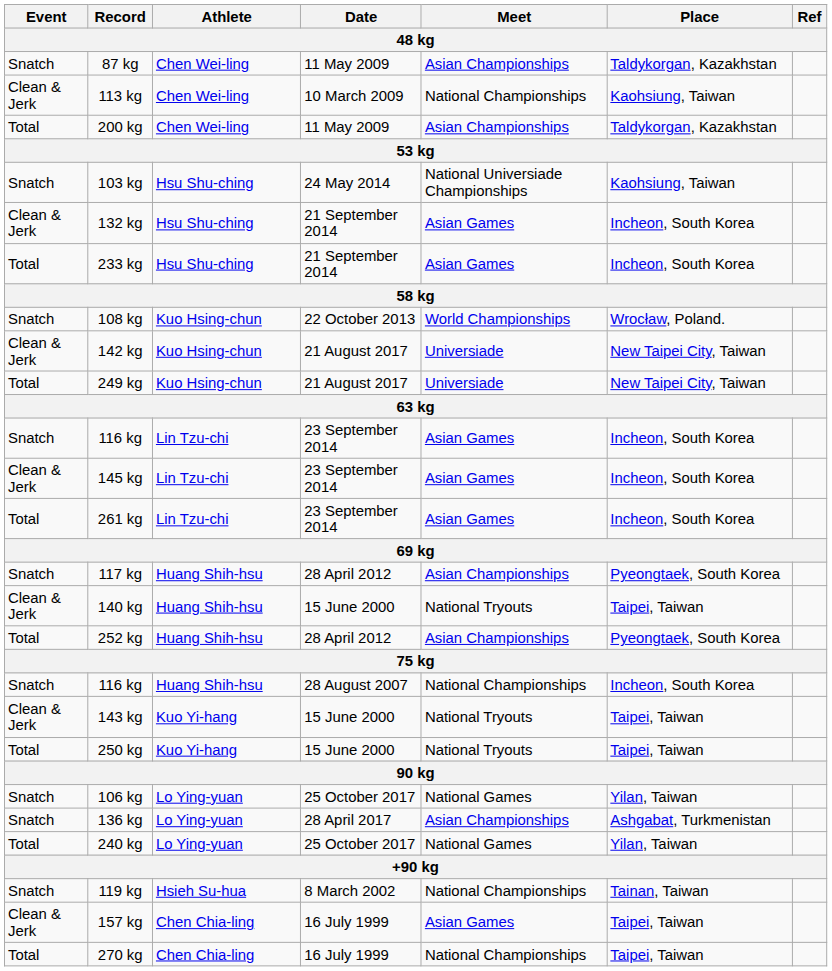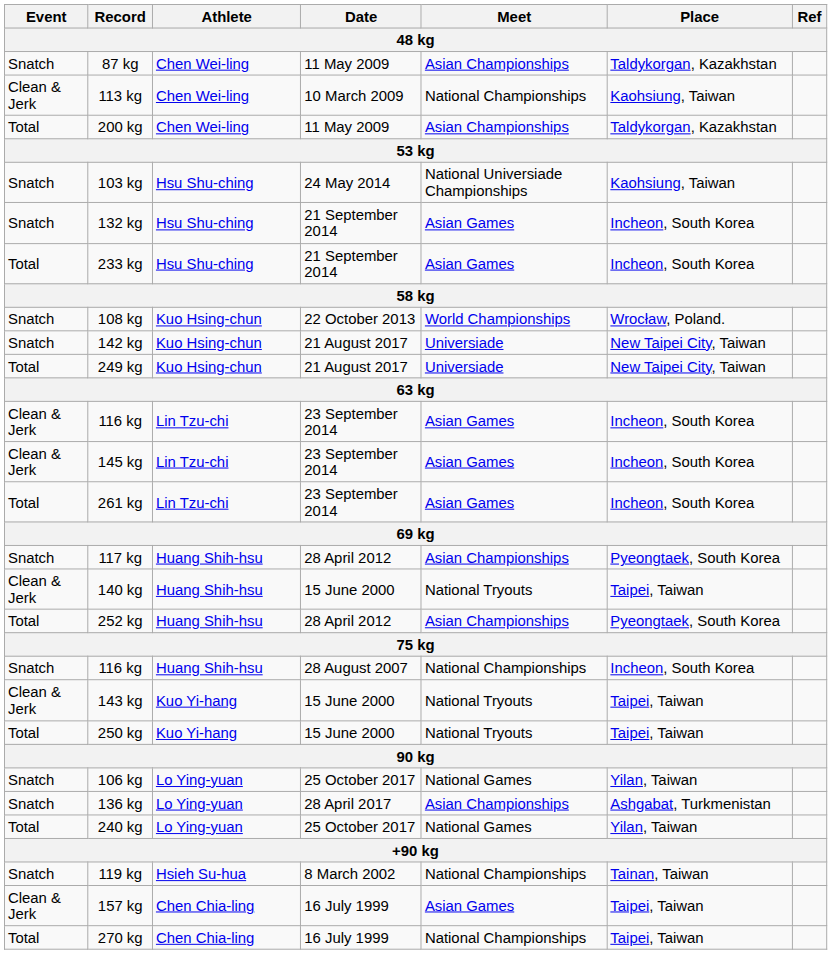 <table class="wikitable" style="font-size:95%; width: 95%;">
 <tr>
 <th width=9%>Event</th>
 <th width=6%>Record</th>
 <th width=16%>Athlete</th>
 <th width=13%>Date</th>
 <th width=20%>Meet</th>
 <th width=20%>Place</th>
 <th width=3%>Ref</th>
 </tr>
 <tr bgcolor="#DDDDDD">
 <th colspan="7">48 kg</th>
 </tr>
 <tr>
 <td>Snatch</td>
 <td align=center>87 kg</td>
 <td><a href='#'>Chen Wei-ling</a></td>
 <td>11 May 2009</td>
 <td><a href='#'>Asian Championships</a></td>
 <td><a href='#'>Taldykorgan</a>, Kazakhstan</td>
 <td></td>
 </tr>
 <tr>
 <td>Clean & Jerk</td>
 <td align=center>113 kg</td>
 <td><a href='#'>Chen Wei-ling</a></td>
 <td>10 March 2009</td>
 <td>National Championships</td>
 <td><a href='#'>Kaohsiung</a>, Taiwan</td>
 <td></td>
 </tr>
 <tr>
 <td>Total</td>
 <td align=center>200 kg</td>
 <td><a href='#'>Chen Wei-ling</a></td>
 <td>11 May 2009</td>
 <td><a href='#'>Asian Championships</a></td>
 <td><a href='#'>Taldykorgan</a>, Kazakhstan</td>
 <td></td>
 </tr>
 <tr bgcolor="#DDDDDD">
 <th colspan="7">53 kg</th>
 </tr>
 <tr>
 <td>Snatch</td>
 <td align=center>103 kg</td>
 <td><a href='#'>Hsu Shu-ching</a></td>
 <td>24 May 2014</td>
 <td>National Universiade Championships</td>
 <td><a href='#'>Kaohsiung</a>, Taiwan</td>
 <td></td>
 </tr>
 <tr>
-<td>Clean & Jerk</td>
+<td>Snatch</td>
 <td align=center>132 kg</td>
 <td><a href='#'>Hsu Shu-ching</a></td>
 <td>21 September 2014</td>
 <td><a href='#'>Asian Games</a></td>
 <td><a href='#'>Incheon</a>, South Korea</td>
 <td></td>
 </tr>
 <tr>
 <td>Total</td>
 <td align=center>233 kg</td>
 <td><a href='#'>Hsu Shu-ching</a></td>
 <td>21 September 2014</td>
 <td><a href='#'>Asian Games</a></td>
 <td><a href='#'>Incheon</a>, South Korea</td>
 <td></td>
 </tr>
 <tr bgcolor="#DDDDDD">
 <th colspan="7">58 kg</th>
 </tr>
 <tr>
 <td>Snatch</td>
 <td align=center>108 kg</td>
 <td><a href='#'>Kuo Hsing-chun</a></td>
 <td>22 October 2013</td>
 <td><a href='#'>World Championships</a></td>
 <td><a href='#'>Wrocław</a>, Poland.</td>
 <td></td>
 </tr>
 <tr>
-<td>Clean & Jerk</td>
+<td>Snatch</td>
 <td align=center>142 kg</td>
 <td><a href='#'>Kuo Hsing-chun</a></td>
 <td>21 August 2017</td>
 <td><a href='#'>Universiade</a></td>
 <td><a href='#'>New Taipei City</a>, Taiwan</td>
 <td></td>
 </tr>
 <tr>
 <td>Total</td>
 <td align=center>249 kg</td>
 <td><a href='#'>Kuo Hsing-chun</a></td>
 <td>21 August 2017</td>
 <td><a href='#'>Universiade</a></td>
 <td><a href='#'>New Taipei City</a>, Taiwan</td>
 <td></td>
 </tr>
 <tr bgcolor="#DDDDDD">
 <th colspan="7">63 kg</th>
 </tr>
 <tr>
-<td>Snatch</td>
+<td>Clean & Jerk</td>
 <td align=center>116 kg</td>
 <td><a href='#'>Lin Tzu-chi</a></td>
 <td>23 September 2014</td>
 <td><a href='#'>Asian Games</a></td>
 <td><a href='#'>Incheon</a>, South Korea</td>
 <td></td>
 </tr>
 <tr>
 <td>Clean & Jerk</td>
 <td align=center>145 kg</td>
 <td><a href='#'>Lin Tzu-chi</a></td>
 <td>23 September 2014</td>
 <td><a href='#'>Asian Games</a></td>
 <td><a href='#'>Incheon</a>, South Korea</td>
 <td></td>
 </tr>
 <tr>
 <td>Total</td>
 <td align=center>261 kg</td>
 <td><a href='#'>Lin Tzu-chi</a></td>
 <td>23 September 2014</td>
 <td><a href='#'>Asian Games</a></td>
 <td><a href='#'>Incheon</a>, South Korea</td>
 <td></td>
 </tr>
 <tr bgcolor="#DDDDDD">
 <th colspan="7">69 kg</th>
 </tr>
 <tr>
 <td>Snatch</td>
 <td align=center>117 kg</td>
 <td><a href='#'>Huang Shih-hsu</a></td>
 <td>28 April 2012</td>
 <td><a href='#'>Asian Championships</a></td>
 <td><a href='#'>Pyeongtaek</a>, South Korea</td>
 <td></td>
 </tr>
 <tr>
 <td>Clean & Jerk</td>
 <td align=center>140 kg</td>
 <td><a href='#'>Huang Shih-hsu</a></td>
 <td>15 June 2000</td>
 <td>National Tryouts</td>
 <td><a href='#'>Taipei</a>, Taiwan</td>
 <td></td>
 </tr>
 <tr>
 <td>Total</td>
 <td align=center>252 kg</td>
 <td><a href='#'>Huang Shih-hsu</a></td>
 <td>28 April 2012</td>
 <td><a href='#'>Asian Championships</a></td>
 <td><a href='#'>Pyeongtaek</a>, South Korea</td>
 <td></td>
 </tr>
 <tr bgcolor="#DDDDDD">
 <th colspan="7">75 kg</th>
 </tr>
 <tr>
 <td>Snatch</td>
 <td align=center>116 kg</td>
 <td><a href='#'>Huang Shih-hsu</a></td>
 <td>28 August 2007</td>
 <td>National Championships</td>
 <td><a href='#'>Incheon</a>, South Korea</td>
 <td></td>
 </tr>
 <tr>
 <td>Clean & Jerk</td>
 <td align=center>143 kg</td>
 <td><a href='#'>Kuo Yi-hang</a></td>
 <td>15 June 2000</td>
 <td>National Tryouts</td>
 <td><a href='#'>Taipei</a>, Taiwan</td>
 <td></td>
 </tr>
 <tr>
 <td>Total</td>
 <td align=center>250 kg</td>
 <td><a href='#'>Kuo Yi-hang</a></td>
 <td>15 June 2000</td>
 <td>National Tryouts</td>
 <td><a href='#'>Taipei</a>, Taiwan</td>
 <td></td>
 </tr>
 <tr bgcolor="#DDDDDD">
 <th colspan="7">90 kg</th>
 </tr>
 <tr>
 <td>Snatch</td>
 <td align=center>106 kg</td>
 <td><a href='#'>Lo Ying-yuan</a></td>
 <td>25 October 2017</td>
 <td>National Games</td>
 <td><a href='#'>Yilan</a>, Taiwan</td>
 <td></td>
 </tr>
 <tr>
 <td>Snatch</td>
 <td align=center>136 kg</td>
 <td><a href='#'>Lo Ying-yuan</a></td>
 <td>28 April 2017</td>
 <td><a href='#'>Asian Championships</a></td>
 <td><a href='#'>Ashgabat</a>, Turkmenistan</td>
 <td></td>
 </tr>
 <tr>
 <td>Total</td>
 <td align=center>240 kg</td>
 <td><a href='#'>Lo Ying-yuan</a></td>
 <td>25 October 2017</td>
 <td>National Games</td>
 <td><a href='#'>Yilan</a>, Taiwan</td>
 <td></td>
 </tr>
 <tr bgcolor="#DDDDDD">
 <th colspan="7">+90 kg</th>
 </tr>
 <tr>
 <td>Snatch</td>
 <td align=center>119 kg</td>
 <td><a href='#'>Hsieh Su-hua</a></td>
 <td>8 March 2002</td>
 <td>National Championships</td>
 <td><a href='#'>Tainan</a>, Taiwan</td>
 <td></td>
 </tr>
 <tr>
 <td>Clean & Jerk</td>
 <td align=center>157 kg</td>
 <td><a href='#'>Chen Chia-ling</a></td>
 <td>16 July 1999</td>
 <td><a href='#'>Asian Games</a></td>
 <td><a href='#'>Taipei</a>, Taiwan</td>
 <td></td>
 </tr>
 <tr>
 <td>Total</td>
 <td align=center>270 kg</td>
 <td><a href='#'>Chen Chia-ling</a></td>
 <td>16 July 1999</td>
 <td>National Championships</td>
 <td><a href='#'>Taipei</a>, Taiwan</td>
 <td></td>
 </tr>
 </table>
